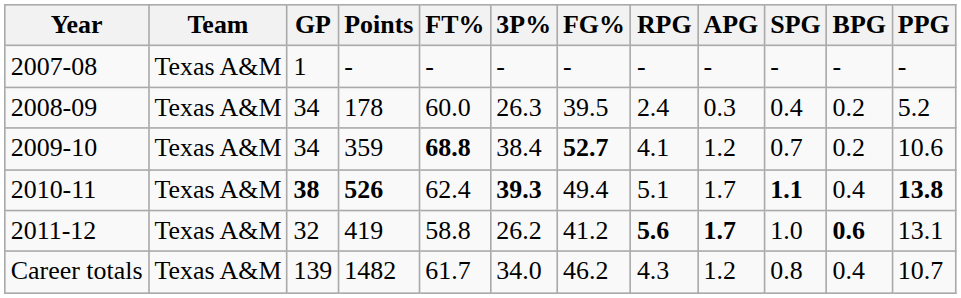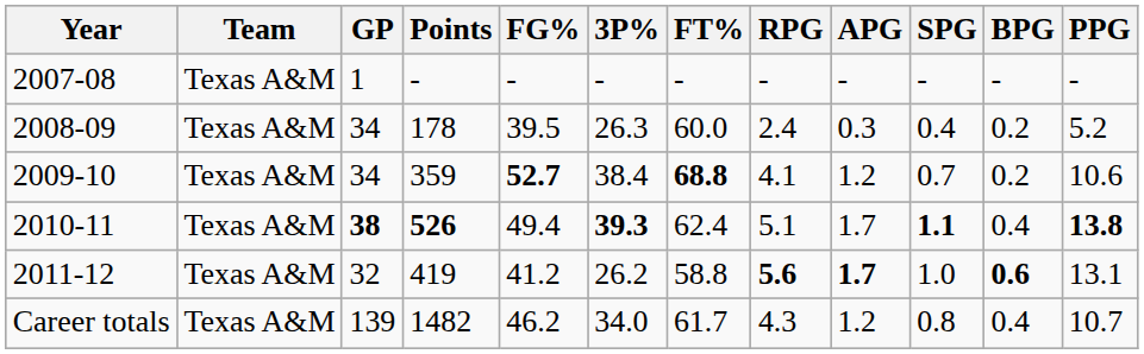 <table class="wikitable">
 <tr>
 <th>Year</th>
 <th>Team</th>
 <th>GP</th>
 <th>Points</th>
+<th>FG%</th>
+<th>3P%</th>
 <th>FT%</th>
-<th>3P%</th>
-<th>FG%</th>
 <th>RPG</th>
 <th>APG</th>
 <th>SPG</th>
 <th>BPG</th>
 <th>PPG</th>
 </tr>
 <tr>
 <td>2007-08</td>
 <td>Texas A&M</td>
 <td>1</td>
 <td>-</td>
 <td>-</td>
 <td>-</td>
 <td>-</td>
 <td>-</td>
 <td>-</td>
 <td>-</td>
 <td>-</td>
 <td>-</td>
 </tr>
 <tr>
 <td>2008-09</td>
 <td>Texas A&M</td>
 <td>34</td>
 <td>178</td>
+<td>39.5</td>
+<td>26.3</td>
 <td>60.0</td>
-<td>26.3</td>
-<td>39.5</td>
 <td>2.4</td>
 <td>0.3</td>
 <td>0.4</td>
 <td>0.2</td>
 <td>5.2</td>
 </tr>
 <tr>
 <td>2009-10</td>
 <td>Texas A&M</td>
 <td>34</td>
 <td>359</td>
+<td><strong>52.7</strong></td>
+<td>38.4</td>
 <td><strong>68.8</strong></td>
-<td>38.4</td>
-<td><strong>52.7</strong></td>
 <td>4.1</td>
 <td>1.2</td>
 <td>0.7</td>
 <td>0.2</td>
 <td>10.6</td>
 </tr>
 <tr>
 <td>2010-11</td>
 <td>Texas A&M</td>
 <td><strong>38</strong></td>
 <td><strong>526</strong></td>
+<td>49.4</td>
+<td><strong>39.3</strong></td>
 <td>62.4</td>
-<td><strong>39.3</strong></td>
-<td>49.4</td>
 <td>5.1</td>
 <td>1.7</td>
 <td><strong>1.1</strong></td>
 <td>0.4</td>
 <td><strong>13.8</strong></td>
 </tr>
 <tr>
 <td>2011-12</td>
 <td>Texas A&M</td>
 <td>32</td>
 <td>419</td>
+<td>41.2</td>
+<td>26.2</td>
 <td>58.8</td>
-<td>26.2</td>
-<td>41.2</td>
 <td><strong>5.6</strong></td>
 <td><strong>1.7</strong></td>
 <td>1.0</td>
 <td><strong>0.6</strong></td>
 <td>13.1</td>
 </tr>
 <tr>
 <td>Career totals</td>
 <td>Texas A&M</td>
 <td>139</td>
 <td>1482</td>
+<td>46.2</td>
+<td>34.0</td>
 <td>61.7</td>
-<td>34.0</td>
-<td>46.2</td>
 <td>4.3</td>
 <td>1.2</td>
 <td>0.8</td>
 <td>0.4</td>
 <td>10.7</td>
 </tr>
 </table>
